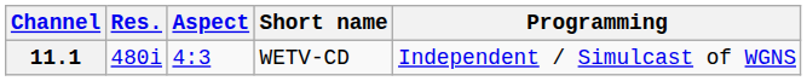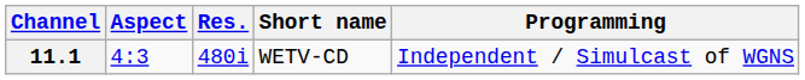 <table class="wikitable">
 <tr>
 <th scope = "col"><a href='#'>Channel</a></th>
+<th scope = "col"><a href='#'>Aspect</a></th>
 <th scope = "col"><a href='#'>Res.</a></th>
-<th scope = "col"><a href='#'>Aspect</a></th>
 <th scope = "col">Short name</th>
 <th scope = "col">Programming</th>
 </tr>
 <tr>
 <th scope = "row">11.1</th>
+<td><a href='#'>4:3</a></td>
 <td><a href='#'>480i</a></td>
-<td><a href='#'>4:3</a></td>
 <td>WETV-CD</td>
 <td><a href='#'>Independent</a> / <a href='#'>Simulcast</a> of <a href='#'>WGNS</a></td>
 </tr>
 </table>
